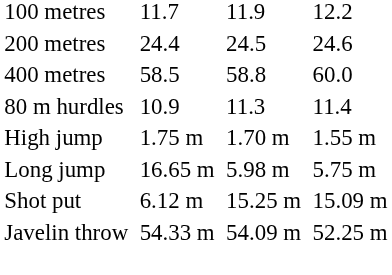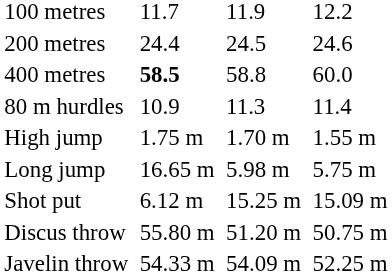 <table>
 <tr>
 <td>100 metres</td>
 <td></td>
 <td>11.7</td>
 <td></td>
 <td>11.9</td>
 <td></td>
 <td>12.2</td>
 </tr>
 <tr>
 <td>200 metres</td>
 <td></td>
 <td>24.4</td>
 <td></td>
 <td>24.5</td>
 <td></td>
 <td>24.6</td>
 </tr>
 <tr>
 <td>400 metres</td>
 <td></td>
-<td>58.5</td>
+<td><strong>58.5</strong></td>
 <td></td>
 <td>58.8</td>
 <td></td>
 <td>60.0</td>
 </tr>
 <tr>
 <td>80 m hurdles</td>
 <td></td>
 <td>10.9</td>
 <td></td>
 <td>11.3</td>
 <td></td>
 <td>11.4</td>
 </tr>
 <tr>
 <td>High jump</td>
 <td></td>
 <td>1.75 m</td>
 <td></td>
 <td>1.70 m</td>
 <td></td>
 <td>1.55 m</td>
 </tr>
 <tr>
 <td>Long jump</td>
 <td></td>
 <td>16.65 m</td>
 <td></td>
 <td>5.98 m</td>
 <td></td>
 <td>5.75 m</td>
 </tr>
 <tr>
 <td>Shot put</td>
 <td></td>
 <td>6.12 m</td>
 <td></td>
 <td>15.25 m</td>
 <td></td>
 <td>15.09 m</td>
 </tr>
 <tr>
+<td>Discus throw</td>
+<td></td>
+<td>55.80 m</td>
+<td></td>
+<td>51.20 m</td>
+<td></td>
+<td>50.75 m</td>
+</tr>
+<tr>
 <td>Javelin throw</td>
 <td></td>
 <td>54.33 m</td>
 <td></td>
 <td>54.09 m</td>
 <td></td>
 <td>52.25 m</td>
 </tr>
 </table>
